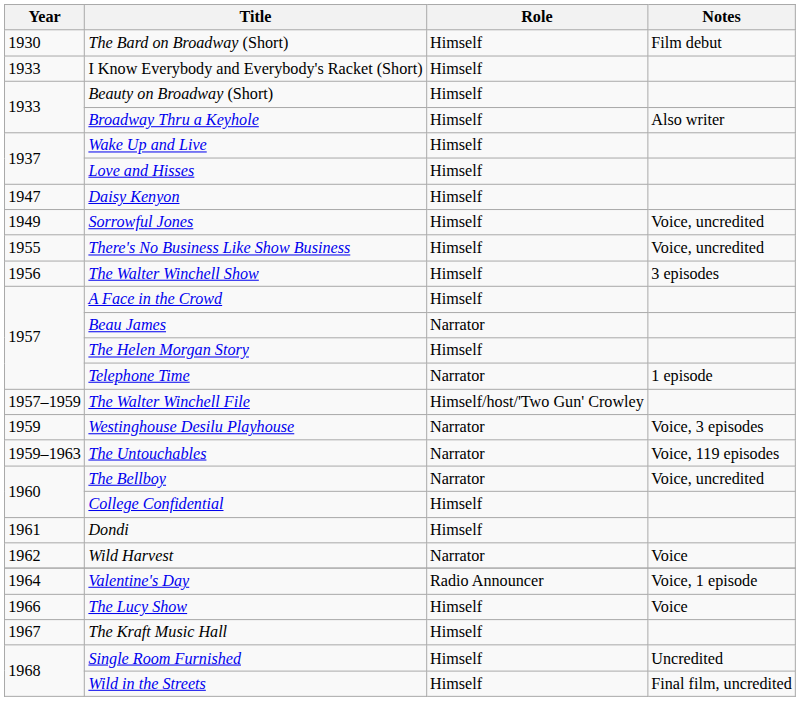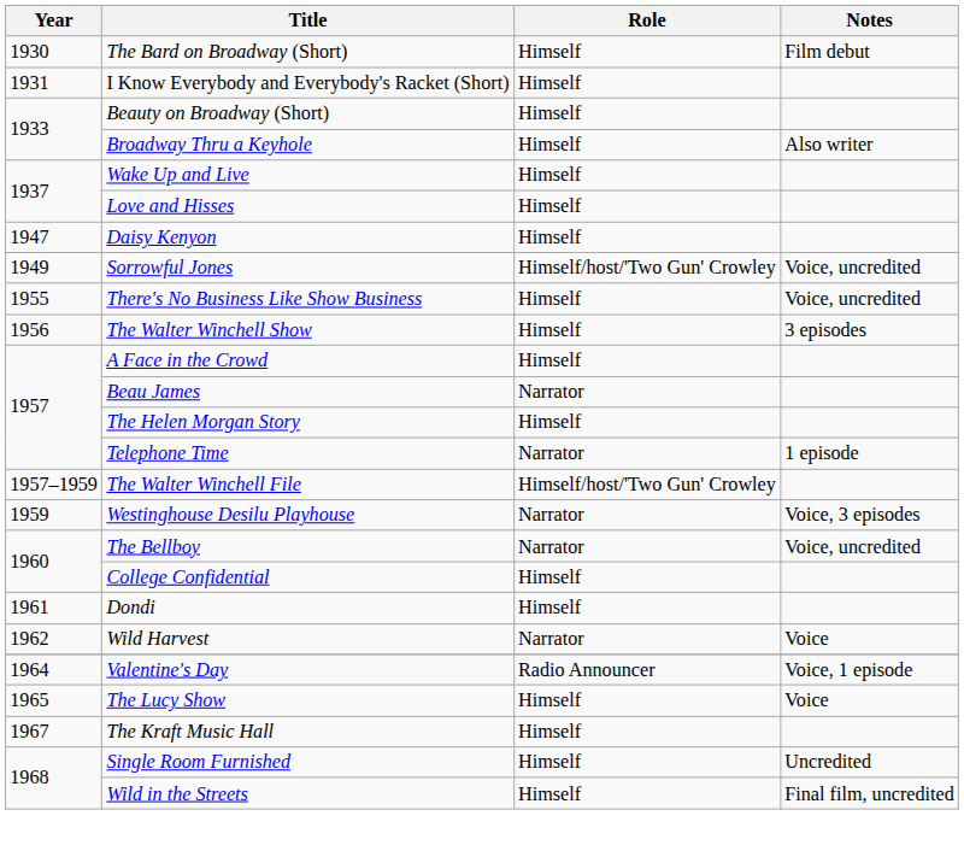 <table class="wikitable">
 <tr>
 <th>Year</th>
 <th>Title</th>
 <th>Role</th>
 <th>Notes</th>
 </tr>
 <tr>
 <td>1930</td>
 <td><em>The Bard on Broadway</em> (Short)</td>
 <td>Himself</td>
 <td>Film debut</td>
 </tr>
 <tr>
-<td>1933</td>
+<td>1931</td>
 <td>I Know Everybody and Everybody's Racket (Short)</td>
 <td>Himself</td>
 <td></td>
 </tr>
 <tr>
 <td rowspan=2>1933</td>
 <td><em>Beauty on Broadway</em> (Short)</td>
 <td>Himself</td>
 <td></td>
 </tr>
 <tr>
 <td><em><a href='#'>Broadway Thru a Keyhole</a></em></td>
 <td>Himself</td>
 <td>Also writer</td>
 </tr>
 <tr>
 <td rowspan=2>1937</td>
 <td><em><a href='#'>Wake Up and Live</a></em></td>
 <td>Himself</td>
 <td></td>
 </tr>
 <tr>
 <td><em><a href='#'>Love and Hisses</a></em></td>
 <td>Himself</td>
 <td></td>
 </tr>
 <tr>
 <td>1947</td>
 <td><em><a href='#'>Daisy Kenyon</a></em></td>
 <td>Himself</td>
 <td></td>
 </tr>
 <tr>
 <td>1949</td>
 <td><em><a href='#'>Sorrowful Jones</a></em></td>
-<td>Himself</td>
+<td>Himself/host/'Two Gun' Crowley</td>
 <td>Voice, uncredited</td>
 </tr>
 <tr>
 <td>1955</td>
 <td><em><a href='#'>There's No Business Like Show Business</a></em></td>
 <td>Himself</td>
 <td>Voice, uncredited</td>
 </tr>
 <tr>
 <td>1956</td>
 <td><em><a href='#'>The Walter Winchell Show</a></em></td>
 <td>Himself</td>
 <td>3 episodes</td>
 </tr>
 <tr>
 <td rowspan=4>1957</td>
 <td><em><a href='#'>A Face in the Crowd</a></em></td>
 <td>Himself</td>
 <td></td>
 </tr>
 <tr>
 <td><em><a href='#'>Beau James</a></em></td>
 <td>Narrator</td>
 <td></td>
 </tr>
 <tr>
 <td><em><a href='#'>The Helen Morgan Story</a></em></td>
 <td>Himself</td>
 <td></td>
 </tr>
 <tr>
 <td><em><a href='#'>Telephone Time</a></em></td>
 <td>Narrator</td>
 <td>1 episode</td>
 </tr>
 <tr>
 <td>1957–1959</td>
 <td><em><a href='#'>The Walter Winchell File</a></em></td>
 <td>Himself/host/'Two Gun' Crowley</td>
 <td></td>
 </tr>
 <tr>
 <td>1959</td>
 <td><em><a href='#'>Westinghouse Desilu Playhouse</a></em></td>
 <td>Narrator</td>
 <td>Voice, 3 episodes</td>
 </tr>
 <tr>
-<td>1959–1963</td>
-<td><em><a href='#'>The Untouchables</a></em></td>
-<td>Narrator</td>
-<td>Voice, 119 episodes</td>
-</tr>
-<tr>
 <td rowspan=2>1960</td>
 <td><em><a href='#'>The Bellboy</a></em></td>
 <td>Narrator</td>
 <td>Voice, uncredited</td>
 </tr>
 <tr>
 <td><em><a href='#'>College Confidential</a></em></td>
 <td>Himself</td>
 <td></td>
 </tr>
 <tr>
 <td>1961</td>
 <td><em>Dondi</em></td>
 <td>Himself</td>
 <td></td>
 </tr>
 <tr>
 <td>1962</td>
 <td><em>Wild Harvest</em></td>
 <td>Narrator</td>
 <td>Voice</td>
 </tr>
 <tr>
 </tr>
 <tr>
 <td>1964</td>
 <td><em><a href='#'>Valentine's Day</a></em></td>
 <td>Radio Announcer</td>
 <td>Voice, 1 episode</td>
 </tr>
 <tr>
-<td>1966</td>
+<td>1965</td>
 <td><em><a href='#'>The Lucy Show</a></em></td>
 <td>Himself</td>
 <td>Voice</td>
 </tr>
 <tr>
 <td>1967</td>
 <td><em>The Kraft Music Hall</em></td>
 <td>Himself</td>
 <td></td>
 </tr>
 <tr>
 <td rowspan=2>1968</td>
 <td><em><a href='#'>Single Room Furnished</a></em></td>
 <td>Himself</td>
 <td>Uncredited</td>
 </tr>
 <tr>
 <td><em><a href='#'>Wild in the Streets</a></em></td>
 <td>Himself</td>
 <td>Final film, uncredited</td>
 </tr>
 </table>
